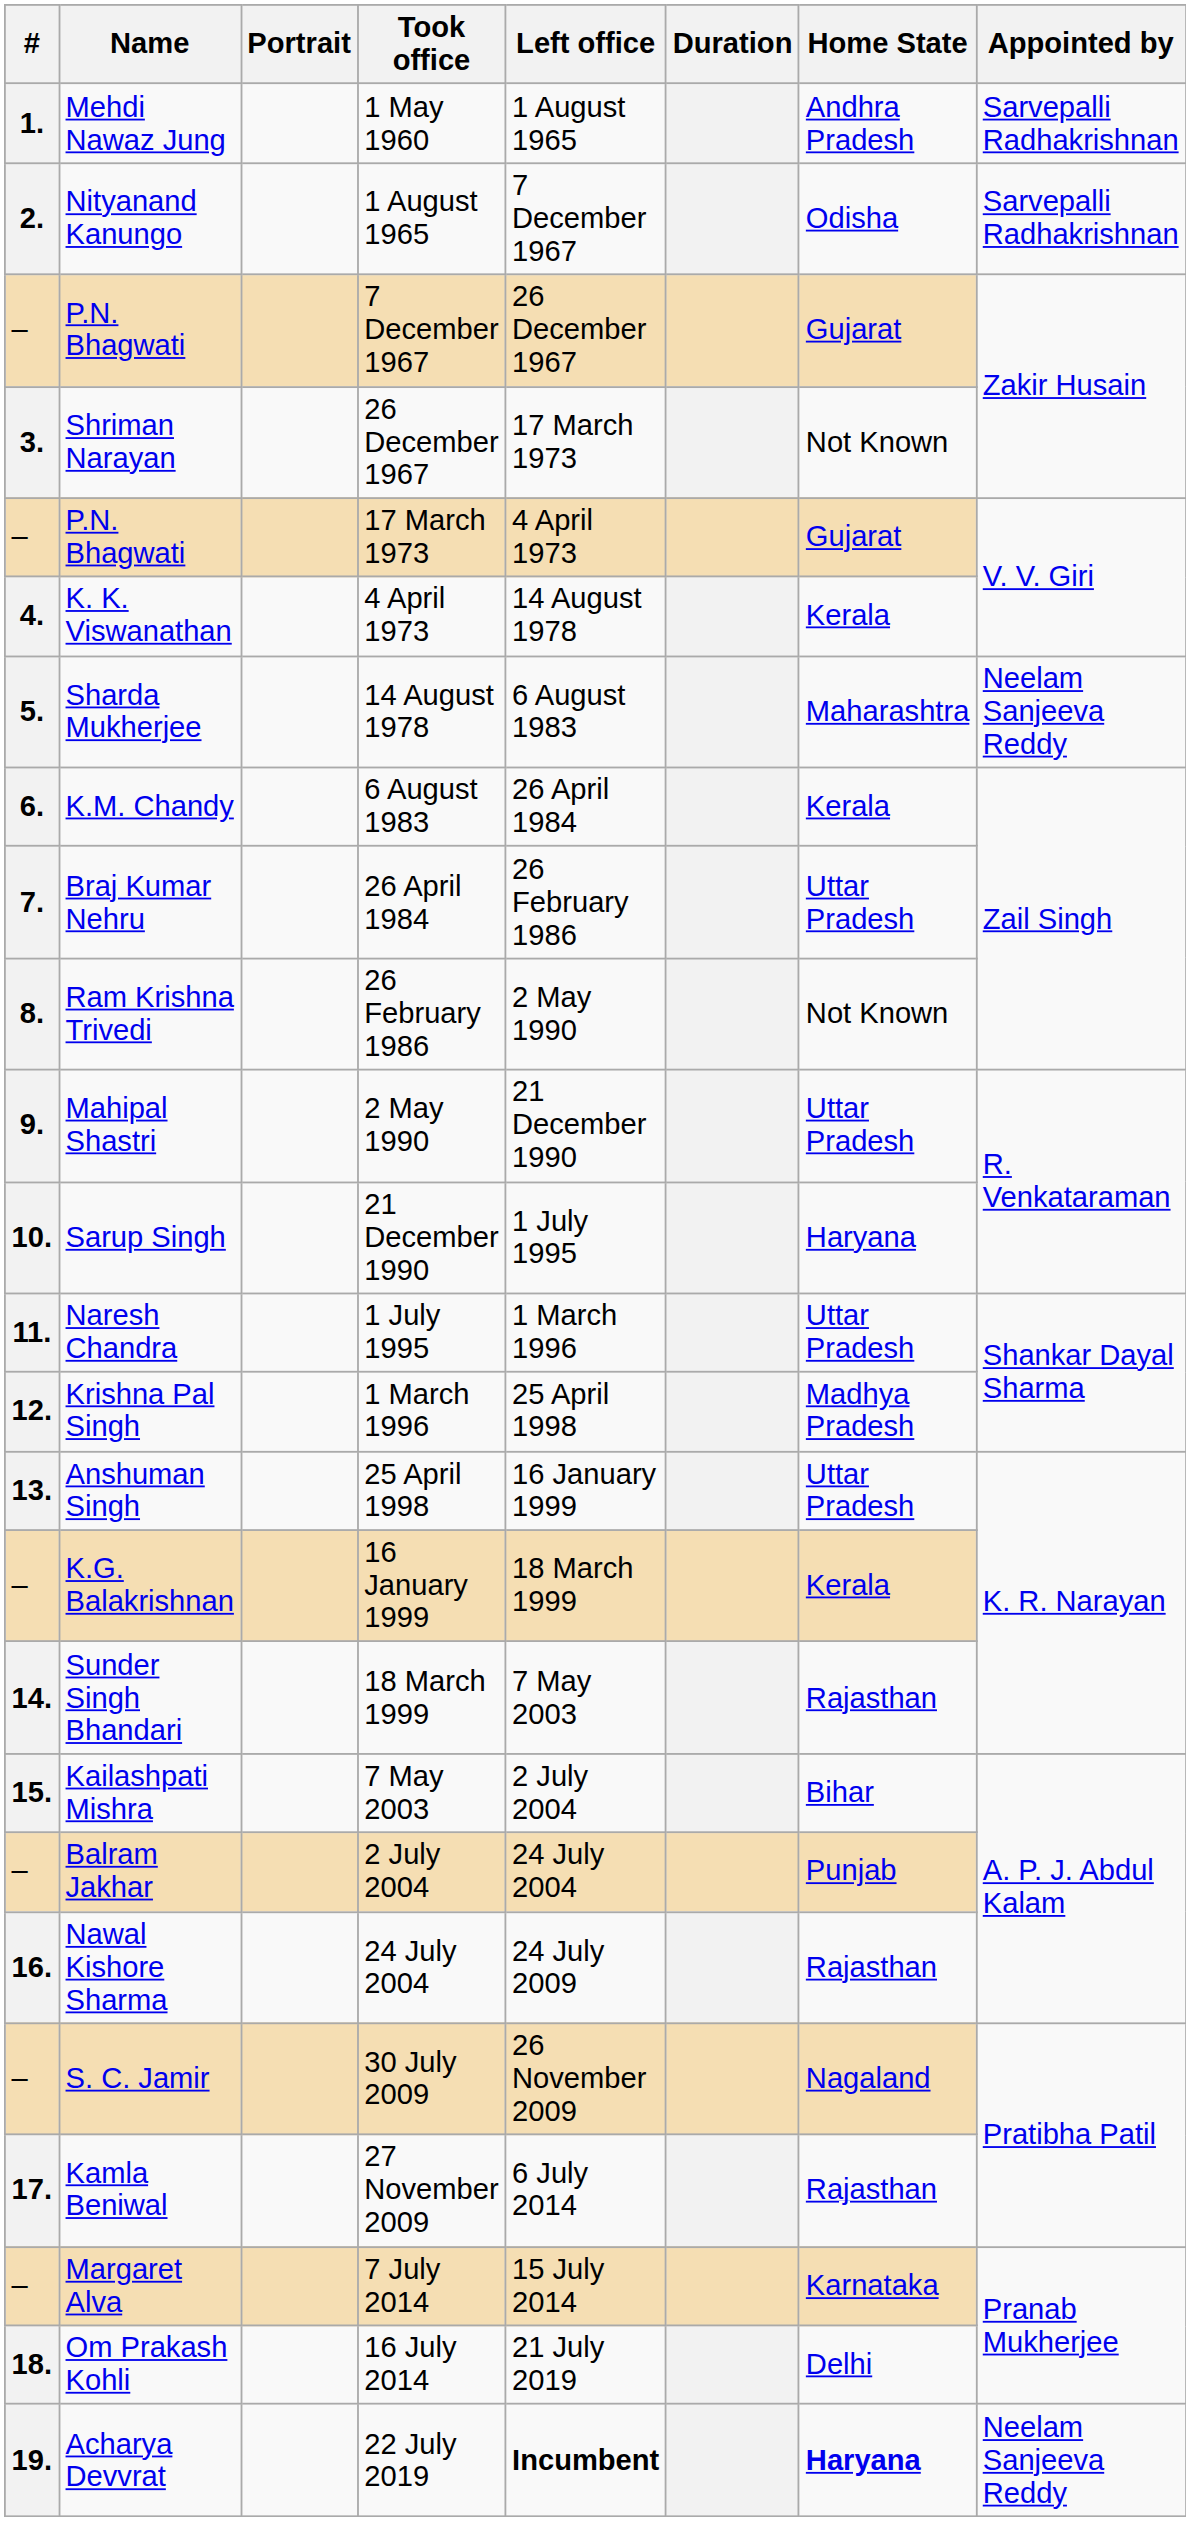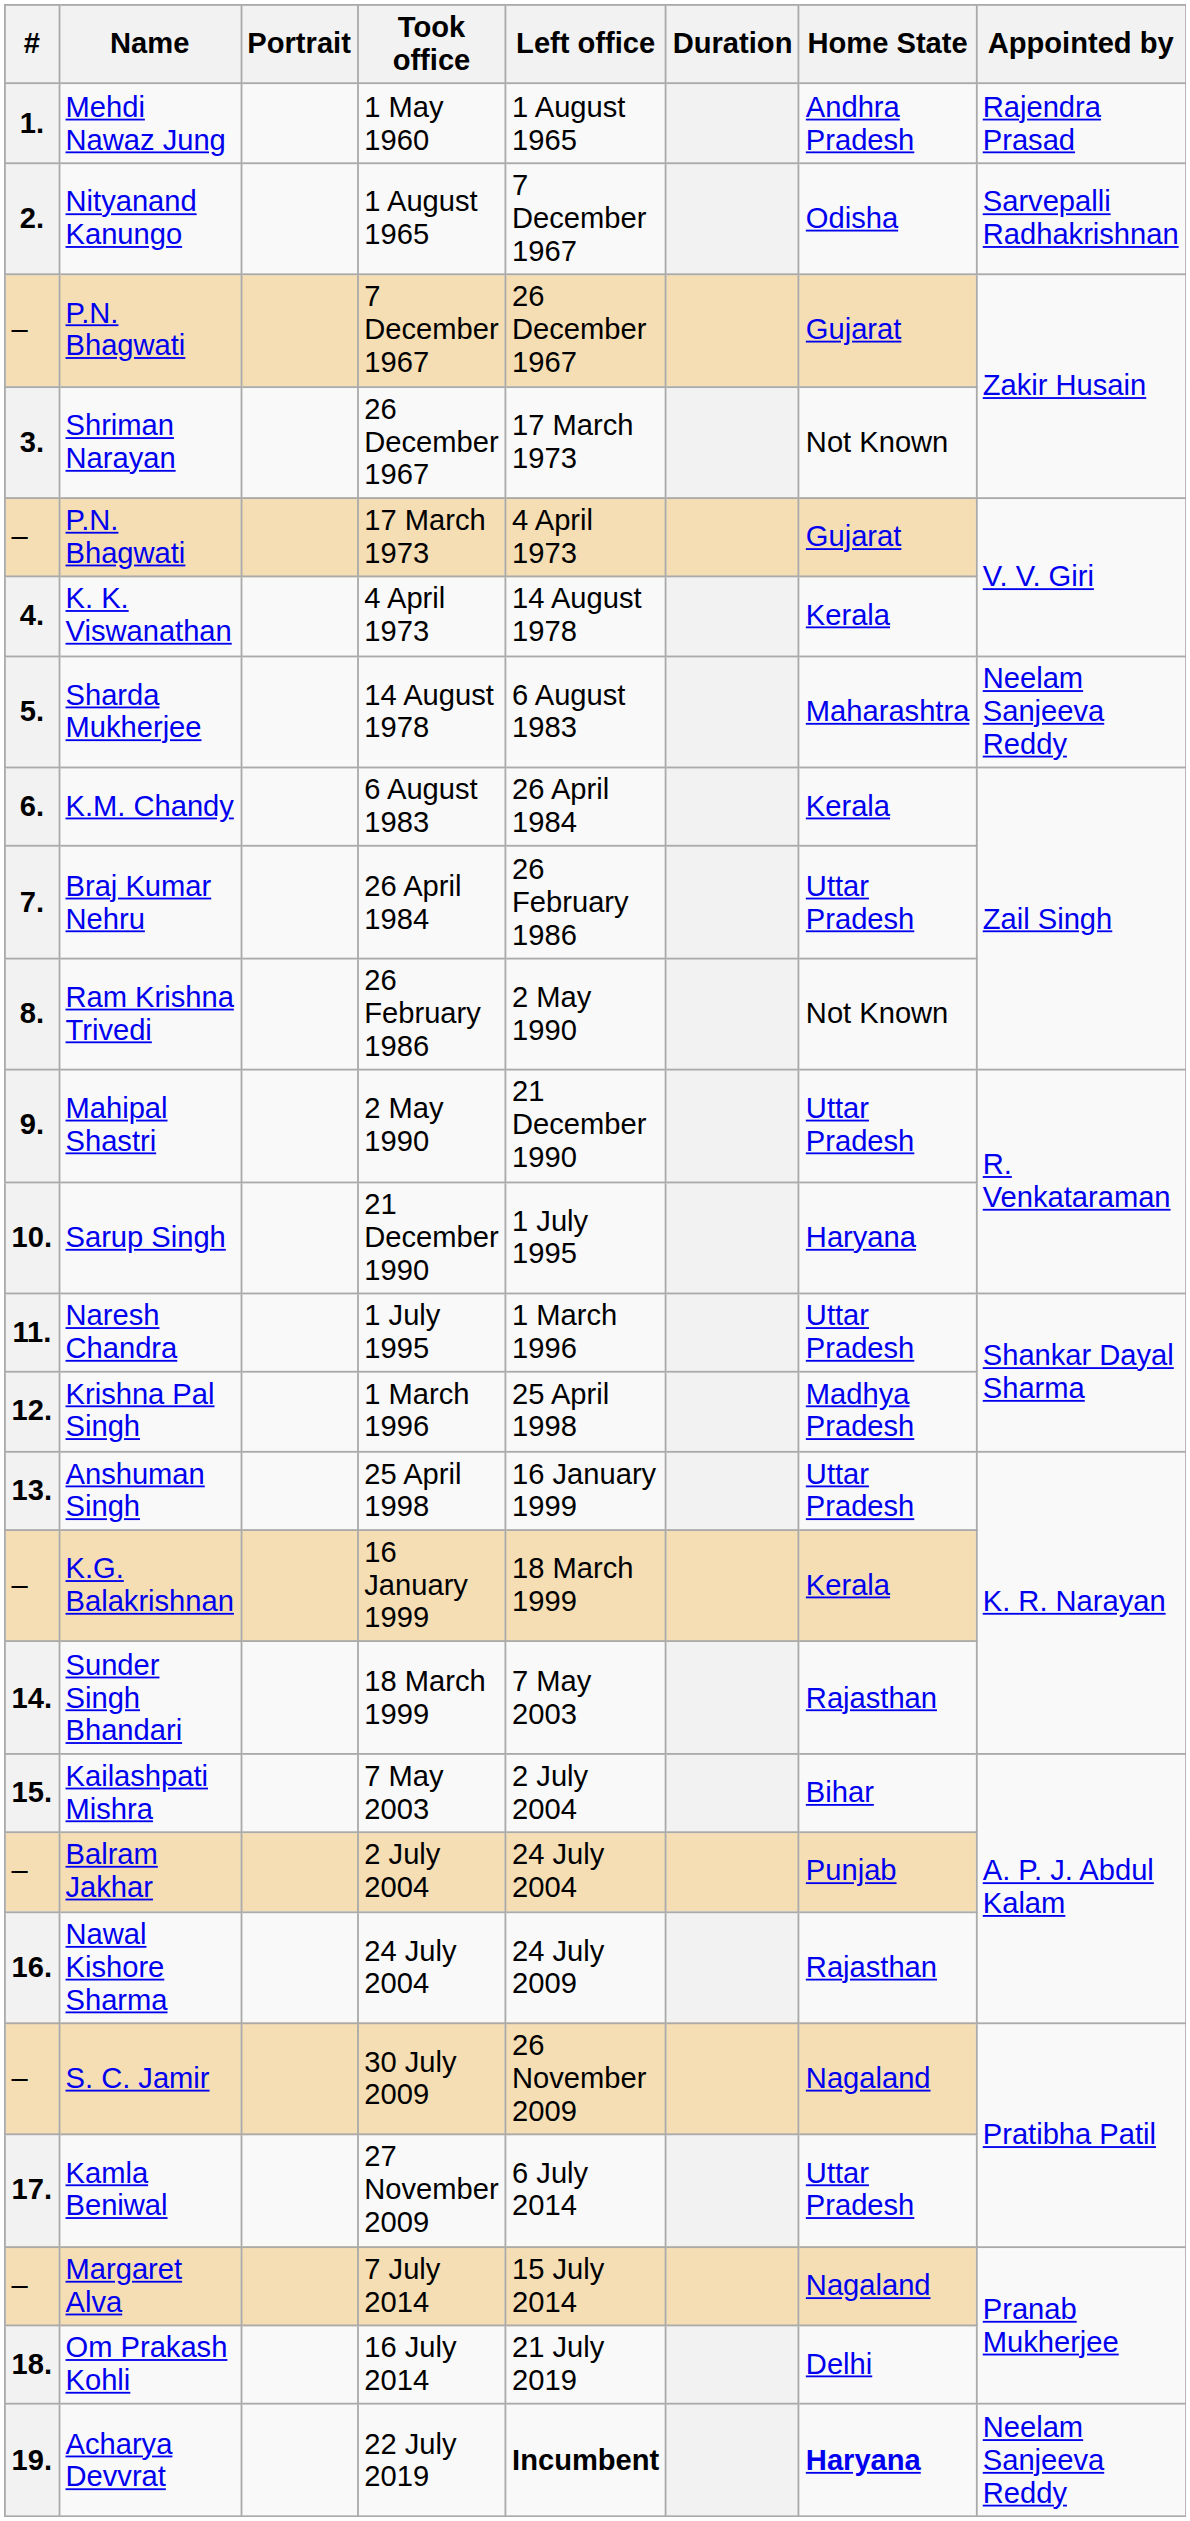 <table class="wikitable sortable">
 <tr>
 <th bgcolor="#cccccc"><strong>#</strong></th>
 <th bgcolor="#cccccc"><strong>Name</strong></th>
 <th><strong>Portrait</strong></th>
 <th bgcolor="#cccccc"><strong>Took office</strong></th>
 <th bgcolor="#cccccc"><strong>Left office</strong></th>
 <th bgcolor="#cccccc"><strong>Duration</strong></th>
 <th>Home State</th>
 <th>Appointed by</th>
 </tr>
 <tr>
 <th>1.</th>
 <td><a href='#'>Mehdi Nawaz Jung</a></td>
 <td></td>
 <td>1 May 1960</td>
 <td>1 August 1965</td>
 <th></th>
 <td><a href='#'>Andhra Pradesh</a></td>
-<td><a href='#'>Sarvepalli Radhakrishnan</a></td>
+<td><a href='#'>Rajendra Prasad</a></td>
 </tr>
 <tr>
 <th>2.</th>
 <td><a href='#'>Nityanand Kanungo</a></td>
 <td></td>
 <td>1 August 1965</td>
 <td>7 December 1967</td>
 <th></th>
 <td><a href='#'>Odisha</a></td>
 <td><a href='#'>Sarvepalli Radhakrishnan</a></td>
 </tr>
 <tr>
 <td bgcolor=wheat>–</td>
 <td bgcolor=wheat><a href='#'>P.N. Bhagwati</a></td>
 <td bgcolor=wheat></td>
 <td bgcolor=wheat>7 December 1967</td>
 <td bgcolor=wheat>26 December 1967</td>
 <td bgcolor=wheat></td>
 <td bgcolor=wheat><a href='#'>Gujarat</a></td>
 <td rowspan=2><a href='#'>Zakir Husain</a></td>
 </tr>
 <tr>
 <th>3.</th>
 <td><a href='#'>Shriman Narayan</a></td>
 <td></td>
 <td>26 December 1967</td>
 <td>17 March 1973</td>
 <th></th>
 <td>Not Known</td>
 </tr>
 <tr>
 <td bgcolor=wheat>–</td>
 <td bgcolor=wheat><a href='#'>P.N. Bhagwati</a></td>
 <td bgcolor=wheat></td>
 <td bgcolor=wheat>17 March 1973</td>
 <td bgcolor=wheat>4 April 1973</td>
 <td bgcolor=wheat></td>
 <td bgcolor=wheat><a href='#'>Gujarat</a></td>
 <td rowspan=2><a href='#'>V. V. Giri</a></td>
 </tr>
 <tr>
 <th>4.</th>
 <td><a href='#'>K. K. Viswanathan</a></td>
 <td></td>
 <td>4 April 1973</td>
 <td>14 August 1978</td>
 <th></th>
 <td><a href='#'>Kerala</a></td>
 </tr>
 <tr>
 <th>5.</th>
 <td><a href='#'>Sharda Mukherjee</a></td>
 <td></td>
 <td>14 August 1978</td>
 <td>6 August 1983</td>
 <th></th>
 <td><a href='#'>Maharashtra</a></td>
 <td><a href='#'>Neelam Sanjeeva Reddy</a></td>
 </tr>
 <tr>
 <th>6.</th>
 <td><a href='#'>K.M. Chandy</a></td>
 <td></td>
 <td>6 August 1983</td>
 <td>26 April 1984</td>
 <th></th>
 <td><a href='#'>Kerala</a></td>
 <td rowspan=3><a href='#'>Zail Singh</a></td>
 </tr>
 <tr>
 <th>7.</th>
 <td><a href='#'>Braj Kumar Nehru</a></td>
 <td></td>
 <td>26 April 1984</td>
 <td>26 February 1986</td>
 <th></th>
 <td><a href='#'>Uttar Pradesh</a></td>
 </tr>
 <tr>
 <th>8.</th>
 <td><a href='#'>Ram Krishna Trivedi</a></td>
 <td></td>
 <td>26 February 1986</td>
 <td>2 May 1990</td>
 <th></th>
 <td>Not Known</td>
 </tr>
 <tr>
 <th>9.</th>
 <td><a href='#'>Mahipal Shastri</a></td>
 <td></td>
 <td>2 May 1990</td>
 <td>21 December 1990</td>
 <th></th>
 <td><a href='#'>Uttar Pradesh</a></td>
 <td rowspan=2><a href='#'>R. Venkataraman</a></td>
 </tr>
 <tr>
 <th>10.</th>
 <td><a href='#'>Sarup Singh</a></td>
 <td></td>
 <td>21 December 1990</td>
 <td>1 July 1995</td>
 <th></th>
 <td><a href='#'>Haryana</a></td>
 </tr>
 <tr>
 <th>11.</th>
 <td><a href='#'>Naresh Chandra</a></td>
 <td></td>
 <td>1 July 1995</td>
 <td>1 March 1996</td>
 <th></th>
 <td><a href='#'>Uttar Pradesh</a></td>
 <td rowspan=2><a href='#'>Shankar Dayal Sharma</a></td>
 </tr>
 <tr>
 <th>12.</th>
 <td><a href='#'>Krishna Pal Singh</a></td>
 <td></td>
 <td>1 March 1996</td>
 <td>25 April 1998</td>
 <th></th>
 <td><a href='#'>Madhya Pradesh</a></td>
 </tr>
 <tr>
 <th>13.</th>
 <td><a href='#'>Anshuman Singh</a></td>
 <td></td>
 <td>25 April 1998</td>
 <td>16 January 1999</td>
 <th></th>
 <td><a href='#'>Uttar Pradesh</a></td>
 <td rowspan=3><a href='#'>K. R. Narayan</a></td>
 </tr>
 <tr>
 <td bgcolor=wheat>–</td>
 <td bgcolor=wheat><a href='#'>K.G. Balakrishnan</a></td>
 <td bgcolor=wheat></td>
 <td bgcolor=wheat>16 January 1999</td>
 <td bgcolor=wheat>18 March 1999</td>
 <td bgcolor=wheat></td>
 <td bgcolor=wheat><a href='#'>Kerala</a></td>
 </tr>
 <tr>
 <th>14.</th>
 <td><a href='#'>Sunder Singh Bhandari</a></td>
 <td></td>
 <td>18 March 1999</td>
 <td>7 May 2003</td>
 <th></th>
 <td><a href='#'>Rajasthan</a></td>
 </tr>
 <tr>
 <th>15.</th>
 <td><a href='#'>Kailashpati Mishra</a></td>
 <td></td>
 <td>7 May 2003</td>
 <td>2 July 2004</td>
 <th></th>
 <td><a href='#'>Bihar</a></td>
 <td rowspan=3><a href='#'>A. P. J. Abdul Kalam</a></td>
 </tr>
 <tr>
 <td bgcolor=wheat>–</td>
 <td bgcolor=wheat><a href='#'>Balram Jakhar</a></td>
 <td bgcolor=wheat></td>
 <td bgcolor=wheat>2 July 2004</td>
 <td bgcolor=wheat>24 July 2004</td>
 <td bgcolor=wheat></td>
 <td bgcolor=wheat><a href='#'>Punjab</a></td>
 </tr>
 <tr>
 <th>16.</th>
 <td><a href='#'>Nawal Kishore Sharma</a></td>
 <td></td>
 <td>24 July 2004</td>
 <td>24 July 2009</td>
 <th></th>
 <td><a href='#'>Rajasthan</a></td>
 </tr>
 <tr>
 <td bgcolor=wheat>–</td>
 <td bgcolor=wheat><a href='#'>S. C. Jamir</a></td>
 <td bgcolor=wheat></td>
 <td bgcolor=wheat>30 July 2009</td>
 <td bgcolor=wheat>26 November 2009</td>
 <td bgcolor=wheat></td>
 <td bgcolor=wheat><a href='#'>Nagaland</a></td>
 <td rowspan=2><a href='#'>Pratibha Patil</a></td>
 </tr>
 <tr>
 <th>17.</th>
 <td><a href='#'>Kamla Beniwal</a></td>
 <td></td>
 <td>27 November 2009</td>
 <td>6 July 2014</td>
 <th></th>
-<td><a href='#'>Rajasthan</a></td>
+<td><a href='#'>Uttar Pradesh</a></td>
 </tr>
 <tr>
 <td bgcolor=wheat>–</td>
 <td bgcolor=wheat><a href='#'>Margaret Alva</a></td>
 <td bgcolor=wheat></td>
 <td bgcolor=wheat>7 July 2014</td>
 <td bgcolor=wheat>15 July 2014</td>
 <td bgcolor=wheat></td>
-<td bgcolor=wheat><a href='#'>Karnataka</a></td>
+<td bgcolor=wheat><a href='#'>Nagaland</a></td>
 <td rowspan=2><a href='#'>Pranab Mukherjee</a></td>
 </tr>
 <tr>
 <th>18.</th>
 <td><a href='#'>Om Prakash Kohli</a></td>
 <td></td>
 <td>16 July 2014</td>
 <td>21 July 2019</td>
 <th></th>
 <td><a href='#'>Delhi</a></td>
 </tr>
 <tr>
 <th>19.</th>
 <td><a href='#'>Acharya Devvrat</a></td>
 <td></td>
 <td>22 July 2019</td>
 <td><strong>Incumbent</strong></td>
 <th></th>
 <td><strong><a href='#'>Haryana</a></strong></td>
 <td><a href='#'>Neelam Sanjeeva Reddy</a></td>
 </tr>
 <tr>
 </tr>
 </table>
